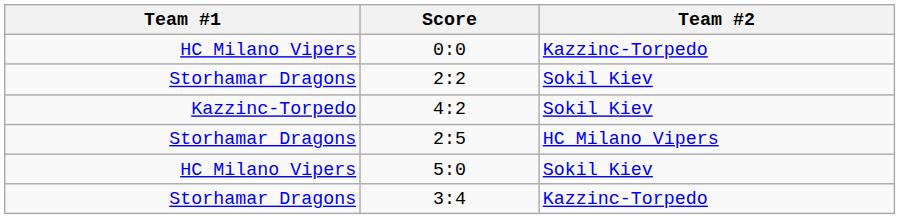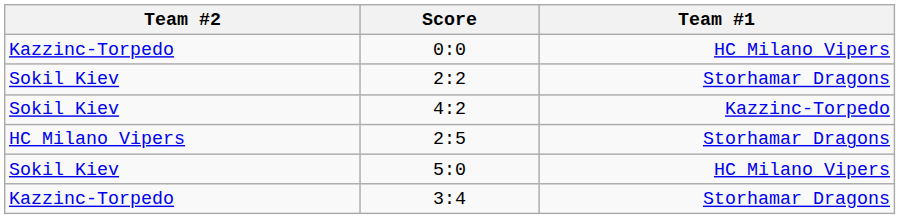 <table class="wikitable" style="text-align: center;">
 <tr>
+<th width=22%>Team #2</th>
+<th width=11%>Score</th>
 <th width=22%>Team #1</th>
-<th width=11%>Score</th>
-<th width=22%>Team #2</th>
 </tr>
 <tr>
+<td style="text-align: left;"> <a href='#'>Kazzinc-Torpedo</a></td>
+<td>0:0</td>
 <td style="text-align: right;"><a href='#'>HC Milano Vipers</a> </td>
-<td>0:0</td>
-<td style="text-align: left;"> <a href='#'>Kazzinc-Torpedo</a></td>
 </tr>
 <tr>
+<td style="text-align: left;"> <a href='#'>Sokil Kiev</a></td>
+<td>2:2</td>
 <td style="text-align: right;"><a href='#'>Storhamar Dragons</a> </td>
-<td>2:2</td>
-<td style="text-align: left;"> <a href='#'>Sokil Kiev</a></td>
 </tr>
 <tr>
+<td style="text-align: left;"> <a href='#'>Sokil Kiev</a></td>
+<td>4:2</td>
 <td style="text-align: right;"><a href='#'>Kazzinc-Torpedo</a> </td>
-<td>4:2</td>
-<td style="text-align: left;"> <a href='#'>Sokil Kiev</a></td>
 </tr>
 <tr>
+<td style="text-align: left;"> <a href='#'>HC Milano Vipers</a></td>
+<td>2:5</td>
 <td style="text-align: right;"><a href='#'>Storhamar Dragons</a> </td>
-<td>2:5</td>
-<td style="text-align: left;"> <a href='#'>HC Milano Vipers</a></td>
 </tr>
 <tr>
+<td style="text-align: left;"> <a href='#'>Sokil Kiev</a></td>
+<td>5:0</td>
 <td style="text-align: right;"><a href='#'>HC Milano Vipers</a> </td>
-<td>5:0</td>
-<td style="text-align: left;"> <a href='#'>Sokil Kiev</a></td>
 </tr>
 <tr>
+<td style="text-align: left;"> <a href='#'>Kazzinc-Torpedo</a></td>
+<td>3:4</td>
 <td style="text-align: right;"><a href='#'>Storhamar Dragons</a> </td>
-<td>3:4</td>
-<td style="text-align: left;"> <a href='#'>Kazzinc-Torpedo</a></td>
 </tr>
 </table>
